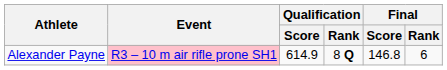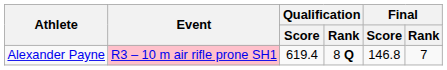 <table class=wikitable style="font-size:90%">
 <tr>
 <th rowspan="2">Athlete</th>
 <th rowspan="2">Event</th>
 <th colspan="2">Qualification</th>
 <th colspan="2">Final</th>
 </tr>
 <tr>
 <th>Score</th>
 <th>Rank</th>
 <th>Score</th>
 <th>Rank</th>
 </tr>
 <tr align=center>
 <td align=left><a href='#'>Alexander Payne</a></td>
 <td align=left style="background: pink;"><a href='#'>R3 – 10 m air rifle prone SH1</a></td>
-<td>614.9</td>
+<td>619.4</td>
 <td>8 <strong>Q</strong></td>
 <td>146.8</td>
-<td>6</td>
+<td>7</td>
 </tr>
 </table>
